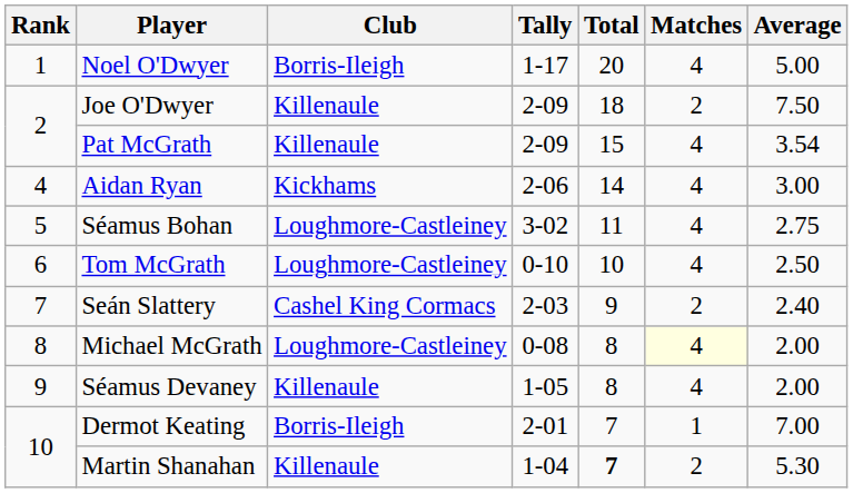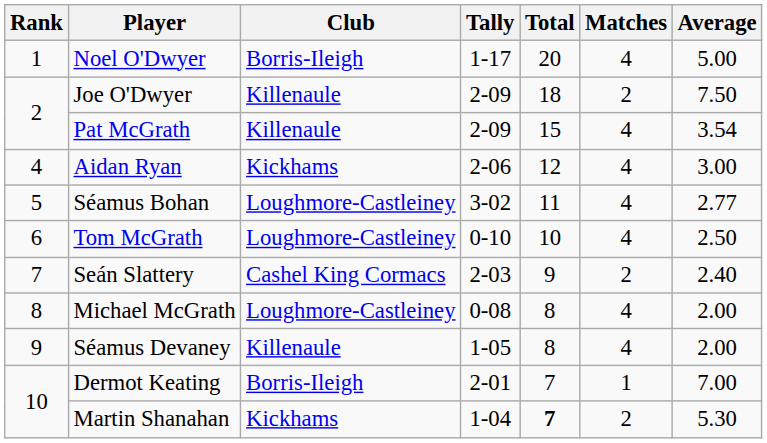 <table class="wikitable">
 <tr>
 <th>Rank</th>
 <th>Player</th>
 <th>Club</th>
 <th>Tally</th>
 <th>Total</th>
 <th>Matches</th>
 <th>Average</th>
 </tr>
 <tr>
 <td rowspan="1" style="text-align:center;">1</td>
 <td><a href='#'>Noel O'Dwyer</a></td>
 <td><a href='#'>Borris-Ileigh</a></td>
 <td align=center>1-17</td>
 <td align=center>20</td>
 <td align=center>4</td>
 <td align=center>5.00</td>
 </tr>
 <tr>
 <td rowspan="2" style="text-align:center;">2</td>
 <td>Joe O'Dwyer</td>
 <td><a href='#'>Killenaule</a></td>
 <td align=center>2-09</td>
 <td align=center>18</td>
 <td align=center>2</td>
 <td align=center>7.50</td>
 </tr>
 <tr>
 <td><a href='#'>Pat McGrath</a></td>
 <td><a href='#'>Killenaule</a></td>
 <td align=center>2-09</td>
 <td align=center>15</td>
 <td align=center>4</td>
 <td align=center>3.54</td>
 </tr>
 <tr>
 <td rowspan="1" style="text-align:center;">4</td>
 <td><a href='#'>Aidan Ryan</a></td>
 <td><a href='#'>Kickhams</a></td>
 <td align=center>2-06</td>
-<td align=center>14</td>
+<td align=center>12</td>
 <td align=center>4</td>
 <td align=center>3.00</td>
 </tr>
 <tr>
 <td rowspan="1" style="text-align:center;">5</td>
 <td>Séamus Bohan</td>
 <td><a href='#'>Loughmore-Castleiney</a></td>
 <td align=center>3-02</td>
 <td align=center>11</td>
 <td align=center>4</td>
-<td align=center>2.75</td>
+<td align=center>2.77</td>
 </tr>
 <tr>
 <td rowspan="1" style="text-align:center;">6</td>
 <td><a href='#'>Tom McGrath</a></td>
 <td><a href='#'>Loughmore-Castleiney</a></td>
 <td align=center>0-10</td>
 <td align=center>10</td>
 <td align=center>4</td>
 <td align=center>2.50</td>
 </tr>
 <tr>
 <td rowspan="1" style="text-align:center;">7</td>
 <td>Seán Slattery</td>
 <td><a href='#'>Cashel King Cormacs</a></td>
 <td align=center>2-03</td>
 <td align=center>9</td>
 <td align=center>2</td>
 <td align=center>2.40</td>
 </tr>
 <tr>
 <td rowspan="1" style="text-align:center;">8</td>
 <td>Michael McGrath</td>
 <td><a href='#'>Loughmore-Castleiney</a></td>
 <td align=center>0-08</td>
 <td align=center>8</td>
-<td align=center style="background: lightyellow;">4</td>
+<td align=center>4</td>
 <td align=center>2.00</td>
 </tr>
 <tr>
 <td rowspan="1" style="text-align:center;">9</td>
 <td>Séamus Devaney</td>
 <td><a href='#'>Killenaule</a></td>
 <td align=center>1-05</td>
 <td align=center>8</td>
 <td align=center>4</td>
 <td align=center>2.00</td>
 </tr>
 <tr>
 <td rowspan="2" style="text-align:center;">10</td>
 <td>Dermot Keating</td>
 <td><a href='#'>Borris-Ileigh</a></td>
 <td align=center>2-01</td>
 <td align=center>7</td>
 <td align=center>1</td>
 <td align=center>7.00</td>
 </tr>
 <tr>
 <td>Martin Shanahan</td>
-<td><a href='#'>Killenaule</a></td>
+<td><a href='#'>Kickhams</a></td>
 <td align=center>1-04</td>
 <td align=center><strong>7</strong></td>
 <td align=center>2</td>
 <td align=center>5.30</td>
 </tr>
 </table>
